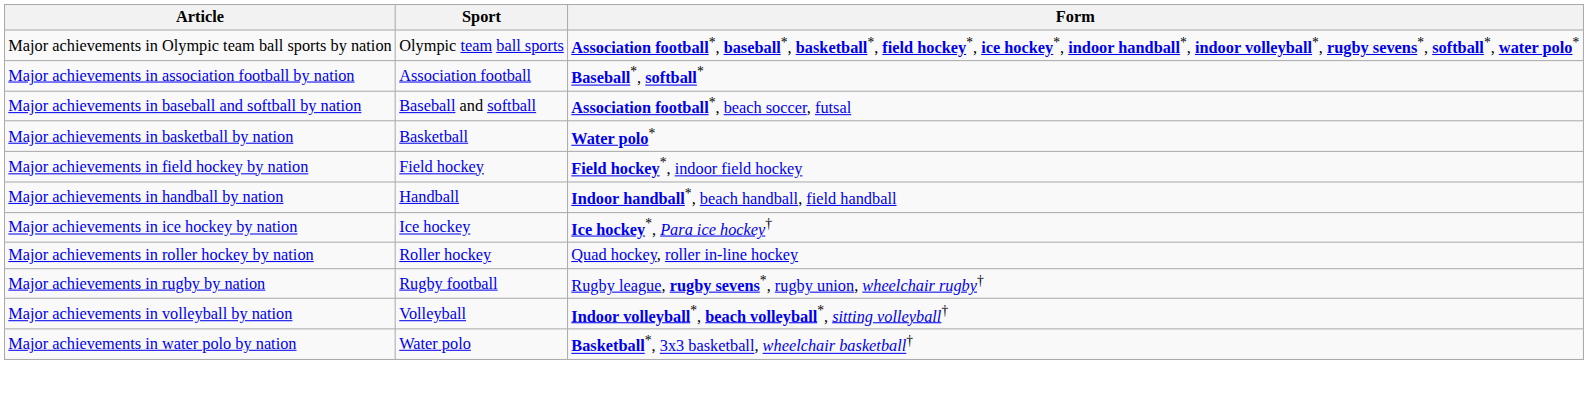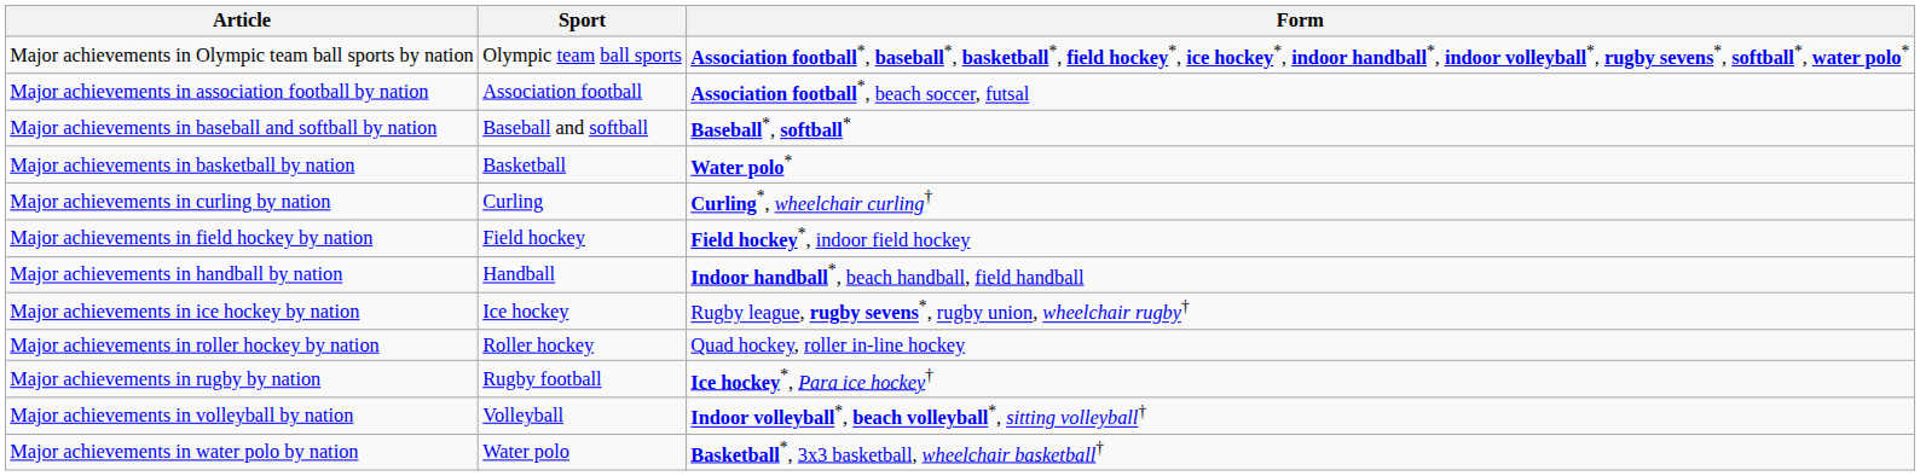 <table class="wikitable">
 <tr>
 <th>Article</th>
 <th>Sport</th>
 <th>Form</th>
 </tr>
 <tr>
 <td>Major achievements in Olympic team ball sports by nation</td>
 <td>Olympic <a href='#'>team</a> <a href='#'>ball sports</a></td>
 <td><strong><a href='#'>Association football</a></strong><sup>*</sup>, <strong><a href='#'>baseball</a></strong><sup>*</sup>, <strong><a href='#'>basketball</a></strong><sup>*</sup>, <strong><a href='#'>field hockey</a></strong><sup>*</sup>, <strong><a href='#'>ice hockey</a></strong><sup>*</sup>, <strong><a href='#'>indoor handball</a></strong><sup>*</sup>, <strong><a href='#'>indoor volleyball</a></strong><sup>*</sup>, <strong><a href='#'>rugby sevens</a></strong><sup>*</sup>, <strong><a href='#'>softball</a></strong><sup>*</sup>, <strong><a href='#'>water polo</a></strong><sup>*</sup></td>
 </tr>
 <tr>
 <td><a href='#'>Major achievements in association football by nation</a></td>
 <td><a href='#'>Association football</a></td>
-<td><strong><a href='#'>Baseball</a></strong><sup>*</sup>, <strong><a href='#'>softball</a></strong><sup>*</sup></td>
+<td><strong><a href='#'>Association football</a></strong><sup>*</sup>, <a href='#'>beach soccer</a>, <a href='#'>futsal</a></td>
 </tr>
 <tr>
 <td><a href='#'>Major achievements in baseball and softball by nation</a></td>
 <td><a href='#'>Baseball</a> and <a href='#'>softball</a></td>
-<td><strong><a href='#'>Association football</a></strong><sup>*</sup>, <a href='#'>beach soccer</a>, <a href='#'>futsal</a></td>
+<td><strong><a href='#'>Baseball</a></strong><sup>*</sup>, <strong><a href='#'>softball</a></strong><sup>*</sup></td>
 </tr>
 <tr>
 <td><a href='#'>Major achievements in basketball by nation</a></td>
 <td><a href='#'>Basketball</a></td>
 <td><strong><a href='#'>Water polo</a></strong><sup>*</sup></td>
+</tr>
+<tr>
+<td><a href='#'>Major achievements in curling by nation</a></td>
+<td><a href='#'>Curling</a></td>
+<td><strong><a href='#'>Curling</a></strong><sup>*</sup>, <em><a href='#'>wheelchair curling</a></em><sup>†</sup></td>
 </tr>
 <tr>
 <td><a href='#'>Major achievements in field hockey by nation</a></td>
 <td><a href='#'>Field hockey</a></td>
 <td><strong><a href='#'>Field hockey</a></strong><sup>*</sup>, <a href='#'>indoor field hockey</a></td>
 </tr>
 <tr>
 <td><a href='#'>Major achievements in handball by nation</a></td>
 <td><a href='#'>Handball</a></td>
 <td><strong><a href='#'>Indoor handball</a></strong><sup>*</sup>, <a href='#'>beach handball</a>, <a href='#'>field handball</a></td>
 </tr>
 <tr>
 <td><a href='#'>Major achievements in ice hockey by nation</a></td>
 <td><a href='#'>Ice hockey</a></td>
-<td><strong><a href='#'>Ice hockey</a></strong><sup>*</sup>, <em><a href='#'>Para ice hockey</a></em><sup>†</sup></td>
+<td><a href='#'>Rugby league</a>, <strong><a href='#'>rugby sevens</a></strong><sup>*</sup>, <a href='#'>rugby union</a>, <em><a href='#'>wheelchair rugby</a></em><sup>†</sup></td>
 </tr>
 <tr>
 <td><a href='#'>Major achievements in roller hockey by nation</a></td>
 <td><a href='#'>Roller hockey</a></td>
 <td><a href='#'>Quad hockey</a>, <a href='#'>roller in-line hockey</a></td>
 </tr>
 <tr>
 <td><a href='#'>Major achievements in rugby by nation</a></td>
 <td><a href='#'>Rugby football</a></td>
-<td><a href='#'>Rugby league</a>, <strong><a href='#'>rugby sevens</a></strong><sup>*</sup>, <a href='#'>rugby union</a>, <em><a href='#'>wheelchair rugby</a></em><sup>†</sup></td>
+<td><strong><a href='#'>Ice hockey</a></strong><sup>*</sup>, <em><a href='#'>Para ice hockey</a></em><sup>†</sup></td>
 </tr>
 <tr>
 <td><a href='#'>Major achievements in volleyball by nation</a></td>
 <td><a href='#'>Volleyball</a></td>
 <td><strong><a href='#'>Indoor volleyball</a></strong><sup>*</sup>, <strong><a href='#'>beach volleyball</a></strong><sup>*</sup>, <em><a href='#'>sitting volleyball</a></em><sup>†</sup></td>
 </tr>
 <tr>
 <td><a href='#'>Major achievements in water polo by nation</a></td>
 <td><a href='#'>Water polo</a></td>
 <td><strong><a href='#'>Basketball</a></strong><sup>*</sup>, <a href='#'>3x3 basketball</a>, <em><a href='#'>wheelchair basketball</a></em><sup>†</sup></td>
 </tr>
 </table>
